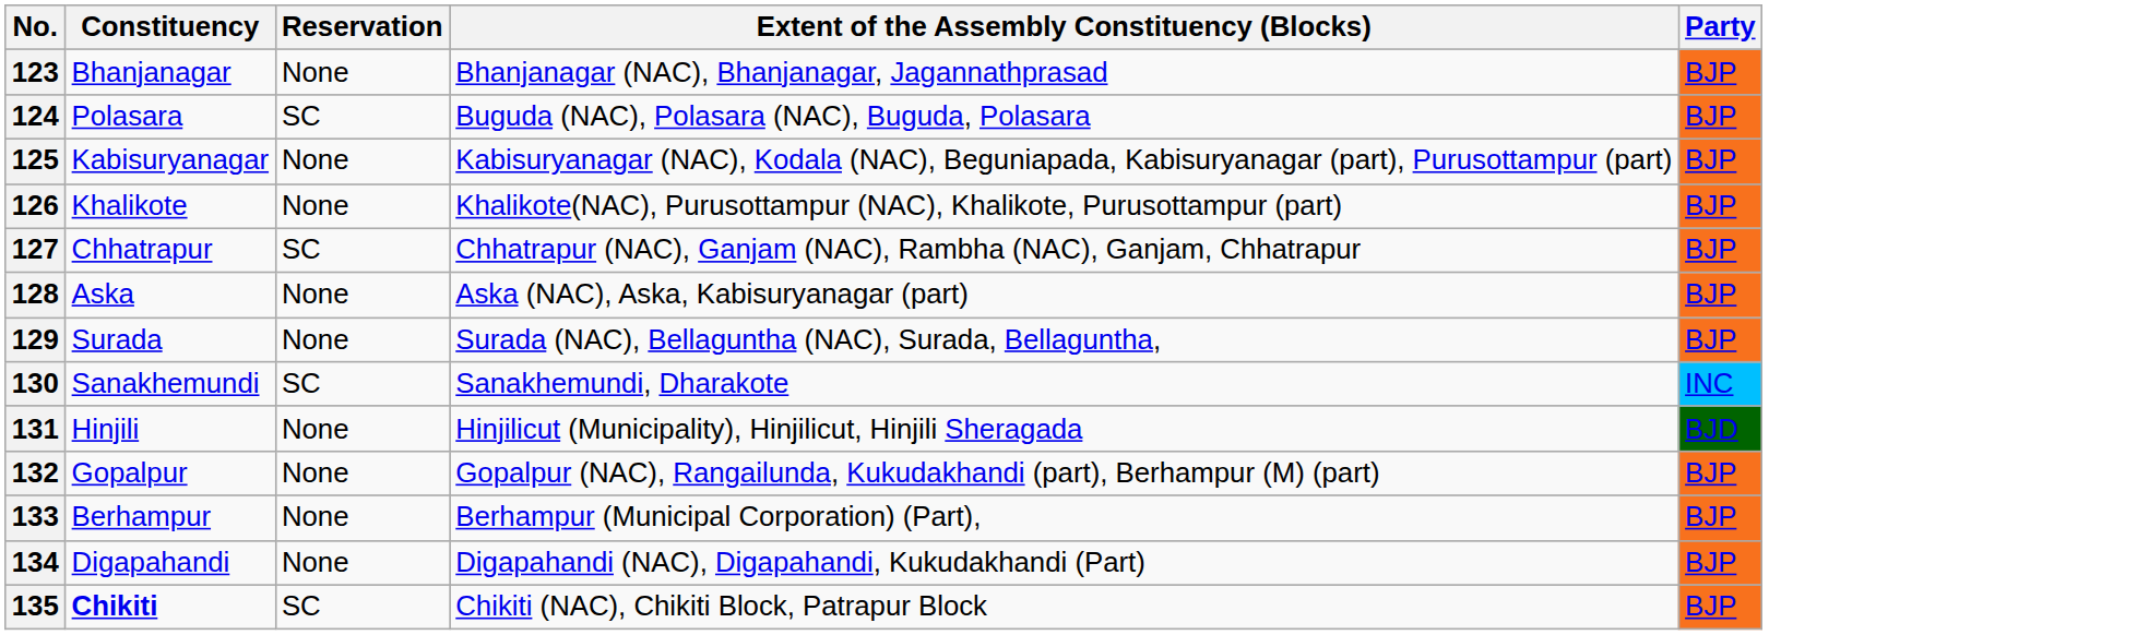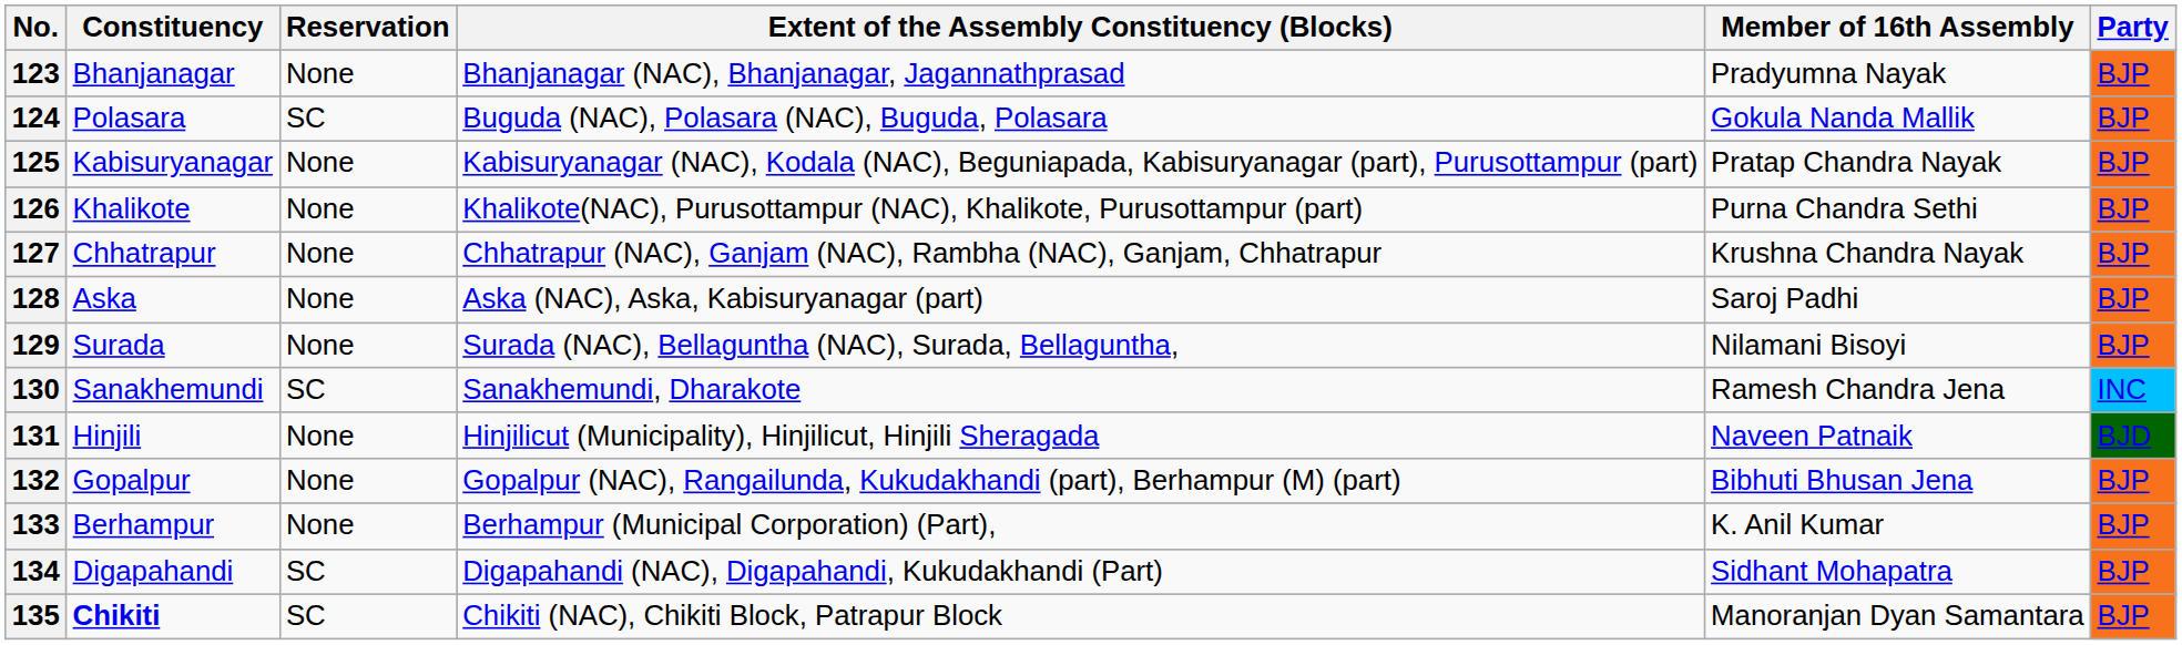 <table class="wikitable sortable">
 <tr>
 <th>No.</th>
 <th>Constituency</th>
 <th>Reservation</th>
 <th>Extent of the Assembly Constituency (Blocks)</th>
+<th>Member of 16th Assembly</th>
 <th><a href='#'>Party</a></th>
 </tr>
 <tr>
 <th>123</th>
 <td><a href='#'>Bhanjanagar</a></td>
 <td>None</td>
 <td><a href='#'>Bhanjanagar</a> (NAC), <a href='#'>Bhanjanagar</a>, <a href='#'>Jagannathprasad</a></td>
+<td>Pradyumna Nayak</td>
 <td style="background:#F8711D"><a href='#'><span>BJP</span></a></td>
 </tr>
 <tr>
 <th>124</th>
 <td><a href='#'>Polasara</a></td>
 <td>SC</td>
 <td><a href='#'>Buguda</a> (NAC), <a href='#'>Polasara</a> (NAC), <a href='#'>Buguda</a>, <a href='#'>Polasara</a></td>
+<td><a href='#'>Gokula Nanda Mallik</a></td>
 <td style="background:#F8711D"><a href='#'><span>BJP</span></a></td>
 </tr>
 <tr>
 <th>125</th>
 <td><a href='#'>Kabisuryanagar</a></td>
 <td>None</td>
 <td><a href='#'>Kabisuryanagar</a> (NAC), <a href='#'>Kodala</a> (NAC), Beguniapada, Kabisuryanagar (part), <a href='#'>Purusottampur</a> (part)</td>
+<td>Pratap Chandra Nayak</td>
 <td style="background:#F8711D"><a href='#'><span>BJP</span></a></td>
 </tr>
 <tr>
 <th>126</th>
 <td><a href='#'>Khalikote</a></td>
 <td>None</td>
 <td><a href='#'>Khalikote</a>(NAC), Purusottampur (NAC), Khalikote, Purusottampur (part)</td>
+<td>Purna Chandra Sethi</td>
 <td style="background:#F8711D"><a href='#'><span>BJP</span></a></td>
 </tr>
 <tr>
 <th>127</th>
 <td><a href='#'>Chhatrapur</a></td>
-<td>SC</td>
+<td>None</td>
 <td><a href='#'>Chhatrapur</a> (NAC), <a href='#'>Ganjam</a> (NAC), Rambha (NAC), Ganjam, Chhatrapur</td>
+<td>Krushna Chandra Nayak</td>
 <td style="background:#F8711D"><a href='#'><span>BJP</span></a></td>
 </tr>
 <tr>
 <th>128</th>
 <td><a href='#'>Aska</a></td>
 <td>None</td>
 <td><a href='#'>Aska</a> (NAC), Aska, Kabisuryanagar (part)</td>
+<td>Saroj Padhi</td>
 <td style="background:#F8711D"><a href='#'><span>BJP</span></a></td>
 </tr>
 <tr>
 <th>129</th>
 <td><a href='#'>Surada</a></td>
 <td>None</td>
 <td><a href='#'>Surada</a> (NAC), <a href='#'>Bellaguntha</a> (NAC), Surada, <a href='#'>Bellaguntha</a>,</td>
+<td>Nilamani Bisoyi</td>
 <td style="background:#F8711D"><a href='#'>BJP</a></td>
 </tr>
 <tr>
 <th>130</th>
 <td><a href='#'>Sanakhemundi</a></td>
 <td>SC</td>
 <td><a href='#'>Sanakhemundi</a>, <a href='#'>Dharakote</a></td>
+<td>Ramesh Chandra Jena</td>
 <td style="background:#00BFFF"><a href='#'>INC</a></td>
 </tr>
 <tr>
 <th>131</th>
 <td><a href='#'>Hinjili</a></td>
 <td>None</td>
 <td><a href='#'>Hinjilicut</a> (Municipality), Hinjilicut, Hinjili <a href='#'>Sheragada</a></td>
+<td><a href='#'>Naveen Patnaik</a></td>
 <td style="background:#006400;"><a href='#'><span>BJD</span></a></td>
 </tr>
 <tr>
 <th>132</th>
 <td><a href='#'>Gopalpur</a></td>
 <td>None</td>
 <td><a href='#'>Gopalpur</a> (NAC), <a href='#'>Rangailunda</a>, <a href='#'>Kukudakhandi</a> (part), Berhampur (M) (part)</td>
+<td><a href='#'>Bibhuti Bhusan Jena</a></td>
 <td style="background:#F8711D"><a href='#'><span>BJP</span></a></td>
 </tr>
 <tr>
 <th>133</th>
 <td><a href='#'>Berhampur</a></td>
 <td>None</td>
 <td><a href='#'>Berhampur</a> (Municipal Corporation) (Part),</td>
+<td>K. Anil Kumar</td>
 <td style="background:#F8711D"><a href='#'><span>BJP</span></a></td>
 </tr>
 <tr>
 <th>134</th>
 <td><a href='#'>Digapahandi</a></td>
-<td>None</td>
+<td>SC</td>
 <td><a href='#'>Digapahandi</a> (NAC), <a href='#'>Digapahandi</a>, Kukudakhandi (Part)</td>
+<td><a href='#'>Sidhant Mohapatra</a></td>
 <td style="background:#F8711D"><a href='#'><span>BJP</span></a></td>
 </tr>
 <tr>
 <th>135</th>
 <td><strong><a href='#'>Chikiti</a></strong></td>
 <td>SC</td>
 <td><a href='#'>Chikiti</a> (NAC), Chikiti Block, Patrapur Block</td>
+<td>Manoranjan Dyan Samantara</td>
 <td style="background:#F8711D"><a href='#'><span>BJP</span></a></td>
 </tr>
 </table>
